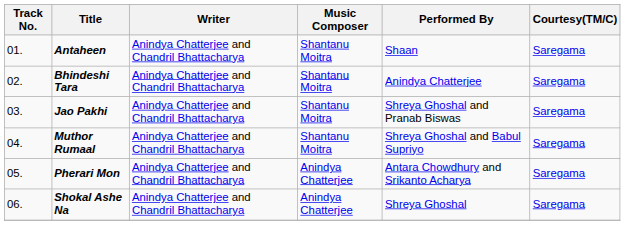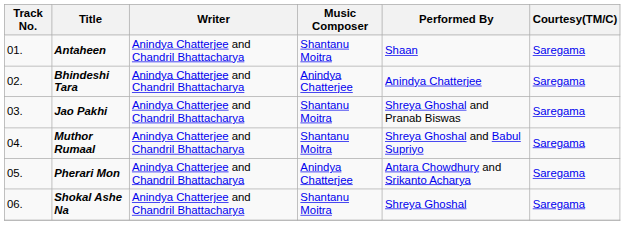 <table class="wikitable">
 <tr style="background:#ccc; text-align:center;">
 <th>Track No.</th>
 <th>Title</th>
 <th>Writer</th>
 <th>Music Composer</th>
 <th>Performed By</th>
 <th>Courtesy(TM/C)</th>
 </tr>
 <tr>
 <td>01.</td>
 <td><strong><em>Antaheen</em></strong></td>
 <td><a href='#'>Anindya Chatterjee</a> and <a href='#'>Chandril Bhattacharya</a></td>
 <td><a href='#'>Shantanu Moitra</a></td>
 <td><a href='#'>Shaan</a></td>
 <td><a href='#'>Saregama</a></td>
 </tr>
 <tr>
 <td>02.</td>
 <td><strong><em>Bhindeshi Tara</em></strong></td>
 <td><a href='#'>Anindya Chatterjee</a> and <a href='#'>Chandril Bhattacharya</a></td>
-<td><a href='#'>Shantanu Moitra</a></td>
+<td><a href='#'>Anindya Chatterjee</a></td>
 <td><a href='#'>Anindya Chatterjee</a></td>
 <td><a href='#'>Saregama</a></td>
 </tr>
 <tr>
 <td>03.</td>
 <td><strong><em>Jao Pakhi</em></strong></td>
 <td><a href='#'>Anindya Chatterjee</a> and <a href='#'>Chandril Bhattacharya</a></td>
 <td><a href='#'>Shantanu Moitra</a></td>
 <td><a href='#'>Shreya Ghoshal</a> and Pranab Biswas</td>
 <td><a href='#'>Saregama</a></td>
 </tr>
 <tr>
 <td>04.</td>
 <td><strong><em>Muthor Rumaal</em></strong></td>
 <td><a href='#'>Anindya Chatterjee</a> and <a href='#'>Chandril Bhattacharya</a></td>
 <td><a href='#'>Shantanu Moitra</a></td>
 <td><a href='#'>Shreya Ghoshal</a> and <a href='#'>Babul Supriyo</a></td>
 <td><a href='#'>Saregama</a></td>
 </tr>
 <tr>
 <td>05.</td>
 <td><strong><em>Pherari Mon</em></strong></td>
 <td><a href='#'>Anindya Chatterjee</a> and <a href='#'>Chandril Bhattacharya</a></td>
 <td><a href='#'>Anindya Chatterjee</a></td>
 <td><a href='#'>Antara Chowdhury</a> and <a href='#'>Srikanto Acharya</a></td>
 <td><a href='#'>Saregama</a></td>
 </tr>
 <tr>
 <td>06.</td>
 <td><strong><em>Shokal Ashe Na</em></strong></td>
 <td><a href='#'>Anindya Chatterjee</a> and <a href='#'>Chandril Bhattacharya</a></td>
-<td><a href='#'>Anindya Chatterjee</a></td>
+<td><a href='#'>Shantanu Moitra</a></td>
 <td><a href='#'>Shreya Ghoshal</a></td>
 <td><a href='#'>Saregama</a></td>
 </tr>
 <tr>
 </tr>
 </table>
